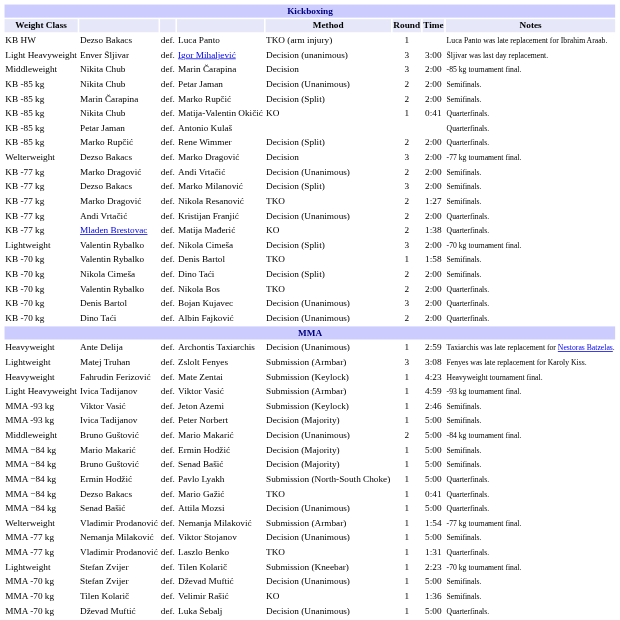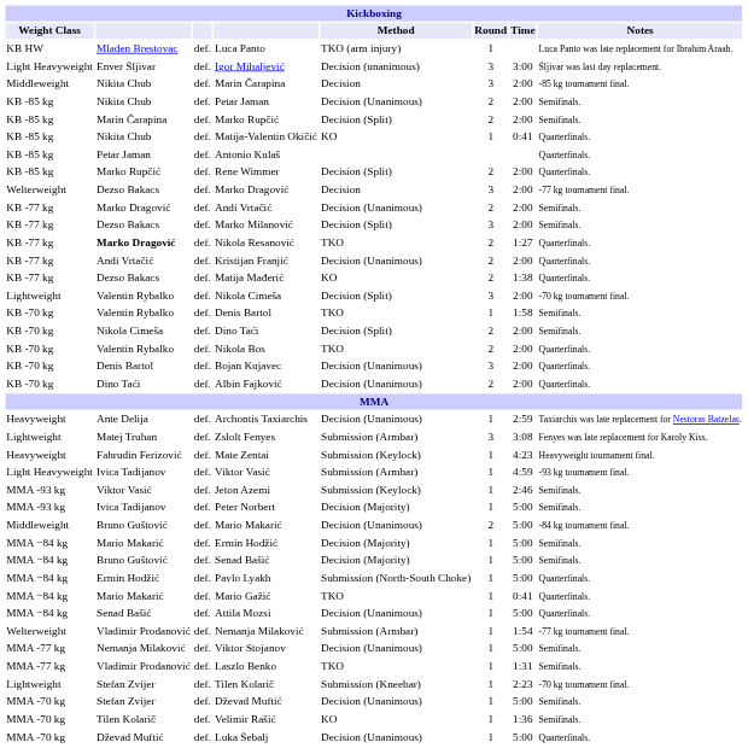 <table class="toccolours" style="font-size: 75%;">
 <tr>
 <th colspan="8" style="background-color: #ccf; color: #000080; text-align: center;"><strong>Kickboxing</strong></th>
 </tr>
 <tr>
 <th colspan="1" style="background-color: #E6E8FA; color: #000000; text-align: center;">Weight Class</th>
 <th colspan="1" style="background-color: #E6E8FA; color: #000000; text-align: center;"></th>
 <th colspan="1" style="background-color: #E6E8FA; color: #000000; text-align: center;"></th>
 <th colspan="1" style="background-color: #E6E8FA; color: #000000; text-align: center;"></th>
 <th colspan="1" style="background-color: #E6E8FA; color: #000000; text-align: center;">Method</th>
 <th colspan="1" style="background-color: #E6E8FA; color: #000000; text-align: center;">Round</th>
 <th colspan="1" style="background-color: #E6E8FA; color: #000000; text-align: center;">Time</th>
 <th colspan="1" style="background-color: #E6E8FA; color: #000000; text-align: center;">Notes</th>
 </tr>
 <tr>
 <td>KB HW</td>
-<td>Dezso Bakacs</td>
+<td><a href='#'>Mladen Brestovac</a></td>
 <td>def.</td>
 <td>Luca Panto</td>
 <td>TKO (arm injury)</td>
 <td align=center>1</td>
 <td align=center></td>
 <td><small>Luca Panto was late replacement for Ibrahim Araab.</small></td>
 </tr>
 <tr>
 <td>Light Heavyweight</td>
 <td>Enver Šljivar</td>
 <td>def.</td>
 <td><a href='#'>Igor Mihaljević</a></td>
 <td>Decision (unanimous)</td>
 <td align=center>3</td>
 <td align=center>3:00</td>
 <td><small>Šljivar was last day replacement.</small></td>
 </tr>
 <tr>
 <td>Middleweight</td>
 <td>Nikita Chub</td>
 <td>def.</td>
 <td>Marin Čarapina</td>
 <td>Decision</td>
 <td align=center>3</td>
 <td align=center>2:00</td>
 <td><small>-85 kg tournament final.</small></td>
 </tr>
 <tr>
 <td>KB -85 kg</td>
 <td>Nikita Chub</td>
 <td>def.</td>
 <td>Petar Jaman</td>
 <td>Decision (Unanimous)</td>
 <td align=center>2</td>
 <td align=center>2:00</td>
 <td><small>Semifinals.</small></td>
 </tr>
 <tr>
 <td>KB -85 kg</td>
 <td>Marin Čarapina</td>
 <td>def.</td>
 <td>Marko Rupčić</td>
 <td>Decision (Split)</td>
 <td align=center>2</td>
 <td align=center>2:00</td>
 <td><small>Semifinals.</small></td>
 </tr>
 <tr>
 <td>KB -85 kg</td>
 <td>Nikita Chub</td>
 <td>def.</td>
 <td>Matija-Valentin Okičić</td>
 <td>KO</td>
 <td align=center>1</td>
 <td align=center>0:41</td>
 <td><small>Quarterfinals.</small></td>
 </tr>
 <tr>
 <td>KB -85 kg</td>
 <td>Petar Jaman</td>
 <td>def.</td>
 <td>Antonio Kulaš</td>
 <td></td>
 <td align=center></td>
 <td align=center></td>
 <td><small>Quarterfinals.</small></td>
 </tr>
 <tr>
 <td>KB -85 kg</td>
 <td>Marko Rupčić</td>
 <td>def.</td>
 <td>Rene Wimmer</td>
 <td>Decision (Split)</td>
 <td align=center>2</td>
 <td align=center>2:00</td>
 <td><small>Quarterfinals.</small></td>
 </tr>
 <tr>
 <td>Welterweight</td>
 <td>Dezso Bakacs</td>
 <td>def.</td>
 <td>Marko Dragović</td>
 <td>Decision</td>
 <td align=center>3</td>
 <td align=center>2:00</td>
 <td><small>-77 kg tournament final.</small></td>
 </tr>
 <tr>
 <td>KB -77 kg</td>
 <td>Marko Dragović</td>
 <td>def.</td>
 <td>Andi Vrtačić</td>
 <td>Decision (Unanimous)</td>
 <td align=center>2</td>
 <td align=center>2:00</td>
 <td><small>Semifinals.</small></td>
 </tr>
 <tr>
 <td>KB -77 kg</td>
 <td>Dezso Bakacs</td>
 <td>def.</td>
 <td>Marko Milanović</td>
 <td>Decision (Split)</td>
 <td align=center>3</td>
 <td align=center>2:00</td>
 <td><small>Semifinals.</small></td>
 </tr>
 <tr>
 <td>KB -77 kg</td>
-<td>Marko Dragović</td>
+<td><strong>Marko Dragović</strong></td>
 <td>def.</td>
 <td>Nikola Resanović</td>
 <td>TKO</td>
 <td align=center>2</td>
 <td align=center>1:27</td>
-<td><small>Semifinals.</small></td>
+<td><small>Quarterfinals.</small></td>
 </tr>
 <tr>
 <td>KB -77 kg</td>
 <td>Andi Vrtačić</td>
 <td>def.</td>
 <td>Kristijan Franjić</td>
 <td>Decision (Unanimous)</td>
 <td align=center>2</td>
 <td align=center>2:00</td>
 <td><small>Quarterfinals.</small></td>
 </tr>
 <tr>
 <td>KB -77 kg</td>
-<td><a href='#'>Mladen Brestovac</a></td>
+<td>Dezso Bakacs</td>
 <td>def.</td>
 <td>Matija Mađerić</td>
 <td>KO</td>
 <td align=center>2</td>
 <td align=center>1:38</td>
 <td><small>Quarterfinals.</small></td>
 </tr>
 <tr>
 <td>Lightweight</td>
 <td>Valentin Rybalko</td>
 <td>def.</td>
 <td>Nikola Cimeša</td>
 <td>Decision (Split)</td>
 <td align=center>3</td>
 <td align=center>2:00</td>
 <td><small>-70 kg tournament final.</small></td>
 </tr>
 <tr>
 <td>KB -70 kg</td>
 <td>Valentin Rybalko</td>
 <td>def.</td>
 <td>Denis Bartol</td>
 <td>TKO</td>
 <td align=center>1</td>
 <td align=center>1:58</td>
 <td><small>Semifinals.</small></td>
 </tr>
 <tr>
 <td>KB -70 kg</td>
 <td>Nikola Cimeša</td>
 <td>def.</td>
 <td>Dino Taći</td>
 <td>Decision (Split)</td>
 <td align=center>2</td>
 <td align=center>2:00</td>
 <td><small>Semifinals.</small></td>
 </tr>
 <tr>
 <td>KB -70 kg</td>
 <td>Valentin Rybalko</td>
 <td>def.</td>
 <td>Nikola Bos</td>
 <td>TKO</td>
 <td align=center>2</td>
 <td align=center>2:00</td>
 <td><small>Quarterfinals.</small></td>
 </tr>
 <tr>
 <td>KB -70 kg</td>
 <td>Denis Bartol</td>
 <td>def.</td>
 <td>Bojan Kujavec</td>
 <td>Decision (Unanimous)</td>
 <td align=center>3</td>
 <td align=center>2:00</td>
 <td><small>Quarterfinals.</small></td>
 </tr>
 <tr>
 <td>KB -70 kg</td>
 <td>Dino Taći</td>
 <td>def.</td>
 <td>Albin Fajković</td>
 <td>Decision (Unanimous)</td>
 <td align=center>2</td>
 <td align=center>2:00</td>
 <td><small>Quarterfinals.</small></td>
 </tr>
 <tr>
 <th colspan="8" style="background-color: #ccf; color: #000080; text-align: center;"><strong>MMA</strong></th>
 </tr>
 <tr>
 <td>Heavyweight</td>
 <td>Ante Delija</td>
 <td>def.</td>
 <td>Archontis Taxiarchis</td>
 <td>Decision (Unanimous)</td>
 <td align=center>1</td>
 <td align=center>2:59</td>
 <td><small>Taxiarchis was late replacement for <a href='#'>Nestoras Batzelas</a>.</small></td>
 </tr>
 <tr>
 <td>Lightweight</td>
 <td>Matej Truhan</td>
 <td>def.</td>
 <td>Zslolt Fenyes</td>
 <td>Submission (Armbar)</td>
 <td align=center>3</td>
 <td align=center>3:08</td>
 <td><small>Fenyes was late replacement for Karoly Kiss.</small></td>
 </tr>
 <tr>
 <td>Heavyweight</td>
 <td>Fahrudin Ferizović</td>
 <td>def.</td>
 <td>Mate Zentai</td>
 <td>Submission (Keylock)</td>
 <td align=center>1</td>
 <td align=center>4:23</td>
 <td><small>Heavyweight tournament final.</small></td>
 </tr>
 <tr>
 <td>Light Heavyweight</td>
 <td>Ivica Tadijanov</td>
 <td>def.</td>
 <td>Viktor Vasić</td>
 <td>Submission (Armbar)</td>
 <td align=center>1</td>
 <td align=center>4:59</td>
 <td><small>-93 kg tournament final.</small></td>
 </tr>
 <tr>
 <td>MMA -93 kg</td>
 <td>Viktor Vasić</td>
 <td>def.</td>
 <td>Jeton Azemi</td>
 <td>Submission (Keylock)</td>
 <td align=center>1</td>
 <td align=center>2:46</td>
 <td><small>Semifinals.</small></td>
 </tr>
 <tr>
 <td>MMA -93 kg</td>
 <td>Ivica Tadijanov</td>
 <td>def.</td>
 <td>Peter Norbert</td>
 <td>Decision (Majority)</td>
 <td align=center>1</td>
 <td align=center>5:00</td>
 <td><small>Semifinals.</small></td>
 </tr>
 <tr>
 <td>Middleweight</td>
 <td>Bruno Guštović</td>
 <td>def.</td>
 <td>Mario Makarić</td>
 <td>Decision (Unanimous)</td>
 <td align=center>2</td>
 <td align=center>5:00</td>
 <td><small>-84 kg tournament final.</small></td>
 </tr>
 <tr>
 <td>MMA −84 kg</td>
 <td>Mario Makarić</td>
 <td>def.</td>
 <td>Ermin Hodžić</td>
 <td>Decision (Majority)</td>
 <td align=center>1</td>
 <td align=center>5:00</td>
 <td><small>Semifinals.</small></td>
 </tr>
 <tr>
 <td>MMA −84 kg</td>
 <td>Bruno Guštović</td>
 <td>def.</td>
 <td>Senad Bašić</td>
 <td>Decision (Majority)</td>
 <td align=center>1</td>
 <td align=center>5:00</td>
 <td><small>Semifinals.</small></td>
 </tr>
 <tr>
 <td>MMA −84 kg</td>
 <td>Ermin Hodžić</td>
 <td>def.</td>
 <td>Pavlo Lyakh</td>
 <td>Submission (North-South Choke)</td>
 <td align=center>1</td>
 <td align=center>5:00</td>
 <td><small>Quarterfinals.</small></td>
 </tr>
 <tr>
 <td>MMA −84 kg</td>
-<td>Dezso Bakacs</td>
+<td>Mario Makarić</td>
 <td>def.</td>
 <td>Mario Gažić</td>
 <td>TKO</td>
 <td align=center>1</td>
 <td align=center>0:41</td>
 <td><small>Quarterfinals.</small></td>
 </tr>
 <tr>
 <td>MMA −84 kg</td>
 <td>Senad Bašić</td>
 <td>def.</td>
 <td>Attila Mozsi</td>
 <td>Decision (Unanimous)</td>
 <td align=center>1</td>
 <td align=center>5:00</td>
 <td><small>Quarterfinals.</small></td>
 </tr>
 <tr>
 <td>Welterweight</td>
 <td>Vladimir Prodanović</td>
 <td>def.</td>
 <td>Nemanja Milaković</td>
 <td>Submission (Armbar)</td>
 <td align=center>1</td>
 <td align=center>1:54</td>
 <td><small>-77 kg tournament final.</small></td>
 </tr>
 <tr>
 <td>MMA -77 kg</td>
 <td>Nemanja Milaković</td>
 <td>def.</td>
 <td>Viktor Stojanov</td>
 <td>Decision (Unanimous)</td>
 <td align=center>1</td>
 <td align=center>5:00</td>
 <td><small>Semifinals.</small></td>
 </tr>
 <tr>
 <td>MMA -77 kg</td>
 <td>Vladimir Prodanović</td>
 <td>def.</td>
 <td>Laszlo Benko</td>
 <td>TKO</td>
 <td align=center>1</td>
 <td align=center>1:31</td>
-<td><small>Quarterfinals.</small></td>
+<td><small>Semifinals.</small></td>
 </tr>
 <tr>
 <td>Lightweight</td>
 <td>Stefan Zvijer</td>
 <td>def.</td>
 <td>Tilen Kolarič</td>
 <td>Submission (Kneebar)</td>
 <td align=center>1</td>
 <td align=center>2:23</td>
 <td><small>-70 kg tournament final.</small></td>
 </tr>
 <tr>
 <td>MMA -70 kg</td>
 <td>Stefan Zvijer</td>
 <td>def.</td>
 <td>Dževad Muftić</td>
 <td>Decision (Unanimous)</td>
 <td align=center>1</td>
 <td align=center>5:00</td>
 <td><small>Semifinals.</small></td>
 </tr>
 <tr>
 <td>MMA -70 kg</td>
 <td>Tilen Kolarič</td>
 <td>def.</td>
 <td>Velimir Rašić</td>
 <td>KO</td>
 <td align=center>1</td>
 <td align=center>1:36</td>
 <td><small>Semifinals.</small></td>
 </tr>
 <tr>
 <td>MMA -70 kg</td>
 <td>Dževad Muftić</td>
 <td>def.</td>
 <td>Luka Šebalj</td>
 <td>Decision (Unanimous)</td>
 <td align=center>1</td>
 <td align=center>5:00</td>
 <td><small>Quarterfinals.</small></td>
 </tr>
 <tr>
 </tr>
 </table>
